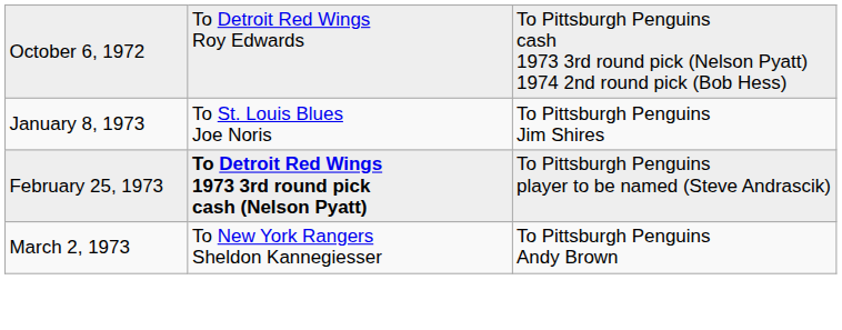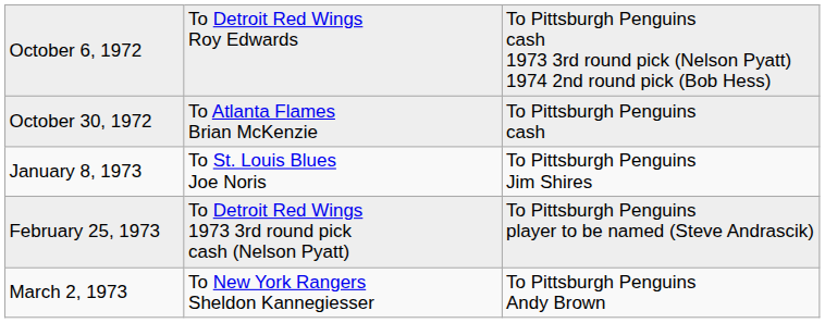 <table class="wikitable" style="border:1px solid #999999; width:80%;">
 <tr bgcolor="eeeeee">
 <td style='width:22%;'>October 6, 1972</td>
 <td style='width:39%;' valign='top'>To <a href='#'>Detroit Red Wings</a><br>Roy Edwards</td>
 <td style='width:39%;' valign='top'>To Pittsburgh Penguins<br>cash<br>1973 3rd round pick (Nelson Pyatt)<br>1974 2nd round pick (Bob Hess)</td>
+</tr>
+<tr bgcolor="eeeeee">
+<td style='width:22%;'>October 30, 1972</td>
+<td style='width:39%;' valign='top'>To <a href='#'>Atlanta Flames</a><br>Brian McKenzie</td>
+<td style='width:39%;' valign='top'>To Pittsburgh Penguins<br>cash</td>
 </tr>
 <tr>
 <td style='width:22%;'>January 8, 1973</td>
 <td style='width:39%;' valign='top'>To <a href='#'>St. Louis Blues</a><br>Joe Noris</td>
 <td style='width:39%;' valign='top'>To Pittsburgh Penguins<br>Jim Shires</td>
 </tr>
 <tr bgcolor="eeeeee">
 <td style='width:22%;'>February 25, 1973</td>
-<td style='width:39%;' valign='top'><strong>To <a href='#'>Detroit Red Wings</a><br>1973 3rd round pick<br>cash (Nelson Pyatt)</strong></td>
+<td style='width:39%;' valign='top'>To <a href='#'>Detroit Red Wings</a><br>1973 3rd round pick<br>cash (Nelson Pyatt)</td>
 <td style='width:39%;' valign='top'>To Pittsburgh Penguins<br>player to be named (Steve Andrascik)</td>
 </tr>
 <tr>
 <td style='width:22%;'>March 2, 1973</td>
 <td style='width:39%;' valign='top'>To <a href='#'>New York Rangers</a><br>Sheldon Kannegiesser</td>
 <td style='width:39%;' valign='top'>To Pittsburgh Penguins<br>Andy Brown</td>
 </tr>
 </table>
